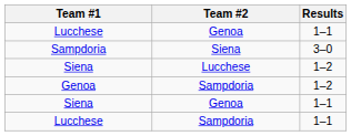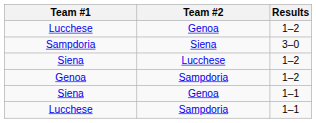 <table class="wikitable" style="text-align:center">
 <tr>
 <th width=200>Team #1</th>
 <th width=200>Team #2</th>
 <th width=50>Results</th>
 </tr>
 <tr>
 <td><a href='#'>Lucchese</a></td>
 <td><a href='#'>Genoa</a></td>
-<td>1–1</td>
+<td>1–2</td>
 </tr>
 <tr>
 <td><a href='#'>Sampdoria</a></td>
 <td><a href='#'>Siena</a></td>
 <td>3–0</td>
 </tr>
 <tr>
 <td><a href='#'>Siena</a></td>
 <td><a href='#'>Lucchese</a></td>
 <td>1–2</td>
 </tr>
 <tr>
 <td><a href='#'>Genoa</a></td>
 <td><a href='#'>Sampdoria</a></td>
 <td>1–2</td>
 </tr>
 <tr>
 <td><a href='#'>Siena</a></td>
 <td><a href='#'>Genoa</a></td>
 <td>1–1</td>
 </tr>
 <tr>
 <td><a href='#'>Lucchese</a></td>
 <td><a href='#'>Sampdoria</a></td>
 <td>1–1</td>
 </tr>
 </table>
